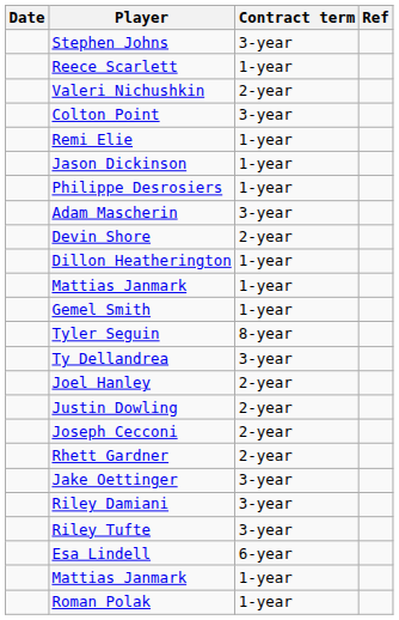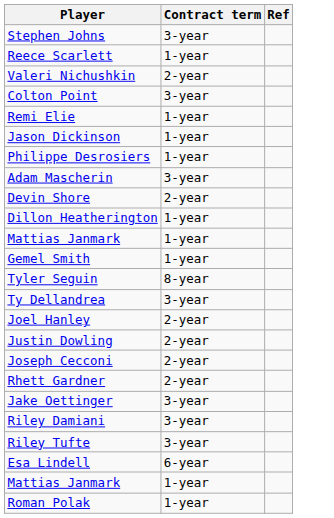 <table class="wikitable">
 <tr>
-<th>Date</th>
 <th>Player</th>
 <th>Contract term</th>
 <th>Ref</th>
 </tr>
 <tr>
-<td></td>
 <td><a href='#'>Stephen Johns</a></td>
 <td>3-year</td>
 <td></td>
 </tr>
 <tr>
-<td></td>
 <td><a href='#'>Reece Scarlett</a></td>
 <td>1-year</td>
 <td></td>
 </tr>
 <tr>
-<td></td>
 <td><a href='#'>Valeri Nichushkin</a></td>
 <td>2-year</td>
 <td></td>
 </tr>
 <tr>
-<td></td>
 <td><a href='#'>Colton Point</a></td>
 <td>3-year</td>
 <td></td>
 </tr>
 <tr>
-<td></td>
 <td><a href='#'>Remi Elie</a></td>
 <td>1-year</td>
 <td></td>
 </tr>
 <tr>
-<td></td>
 <td><a href='#'>Jason Dickinson</a></td>
 <td>1-year</td>
 <td></td>
 </tr>
 <tr>
-<td></td>
 <td><a href='#'>Philippe Desrosiers</a></td>
 <td>1-year</td>
 <td></td>
 </tr>
 <tr>
-<td></td>
 <td><a href='#'>Adam Mascherin</a></td>
 <td>3-year</td>
 <td></td>
 </tr>
 <tr>
-<td></td>
 <td><a href='#'>Devin Shore</a></td>
 <td>2-year</td>
 <td></td>
 </tr>
 <tr>
-<td></td>
 <td><a href='#'>Dillon Heatherington</a></td>
 <td>1-year</td>
 <td></td>
 </tr>
 <tr>
-<td></td>
 <td><a href='#'>Mattias Janmark</a></td>
 <td>1-year</td>
 <td></td>
 </tr>
 <tr>
-<td></td>
 <td><a href='#'>Gemel Smith</a></td>
 <td>1-year</td>
 <td></td>
 </tr>
 <tr>
-<td></td>
 <td><a href='#'>Tyler Seguin</a></td>
 <td>8-year</td>
 <td></td>
 </tr>
 <tr>
-<td></td>
 <td><a href='#'>Ty Dellandrea</a></td>
 <td>3-year</td>
 <td></td>
 </tr>
 <tr>
-<td></td>
 <td><a href='#'>Joel Hanley</a></td>
 <td>2-year</td>
 <td></td>
 </tr>
 <tr>
-<td></td>
 <td><a href='#'>Justin Dowling</a></td>
 <td>2-year</td>
 <td></td>
 </tr>
 <tr>
-<td></td>
 <td><a href='#'>Joseph Cecconi</a></td>
 <td>2-year</td>
 <td></td>
 </tr>
 <tr>
-<td></td>
 <td><a href='#'>Rhett Gardner</a></td>
 <td>2-year</td>
 <td></td>
 </tr>
 <tr>
-<td></td>
 <td><a href='#'>Jake Oettinger</a></td>
 <td>3-year</td>
 <td></td>
 </tr>
 <tr>
-<td></td>
 <td><a href='#'>Riley Damiani</a></td>
 <td>3-year</td>
 <td></td>
 </tr>
 <tr>
-<td></td>
 <td><a href='#'>Riley Tufte</a></td>
 <td>3-year</td>
 <td></td>
 </tr>
 <tr>
-<td></td>
 <td><a href='#'>Esa Lindell</a></td>
 <td>6-year</td>
 <td></td>
 </tr>
 <tr>
-<td></td>
 <td><a href='#'>Mattias Janmark</a></td>
 <td>1-year</td>
 <td></td>
 </tr>
 <tr>
-<td></td>
 <td><a href='#'>Roman Polak</a></td>
 <td>1-year</td>
 <td></td>
 </tr>
 </table>
